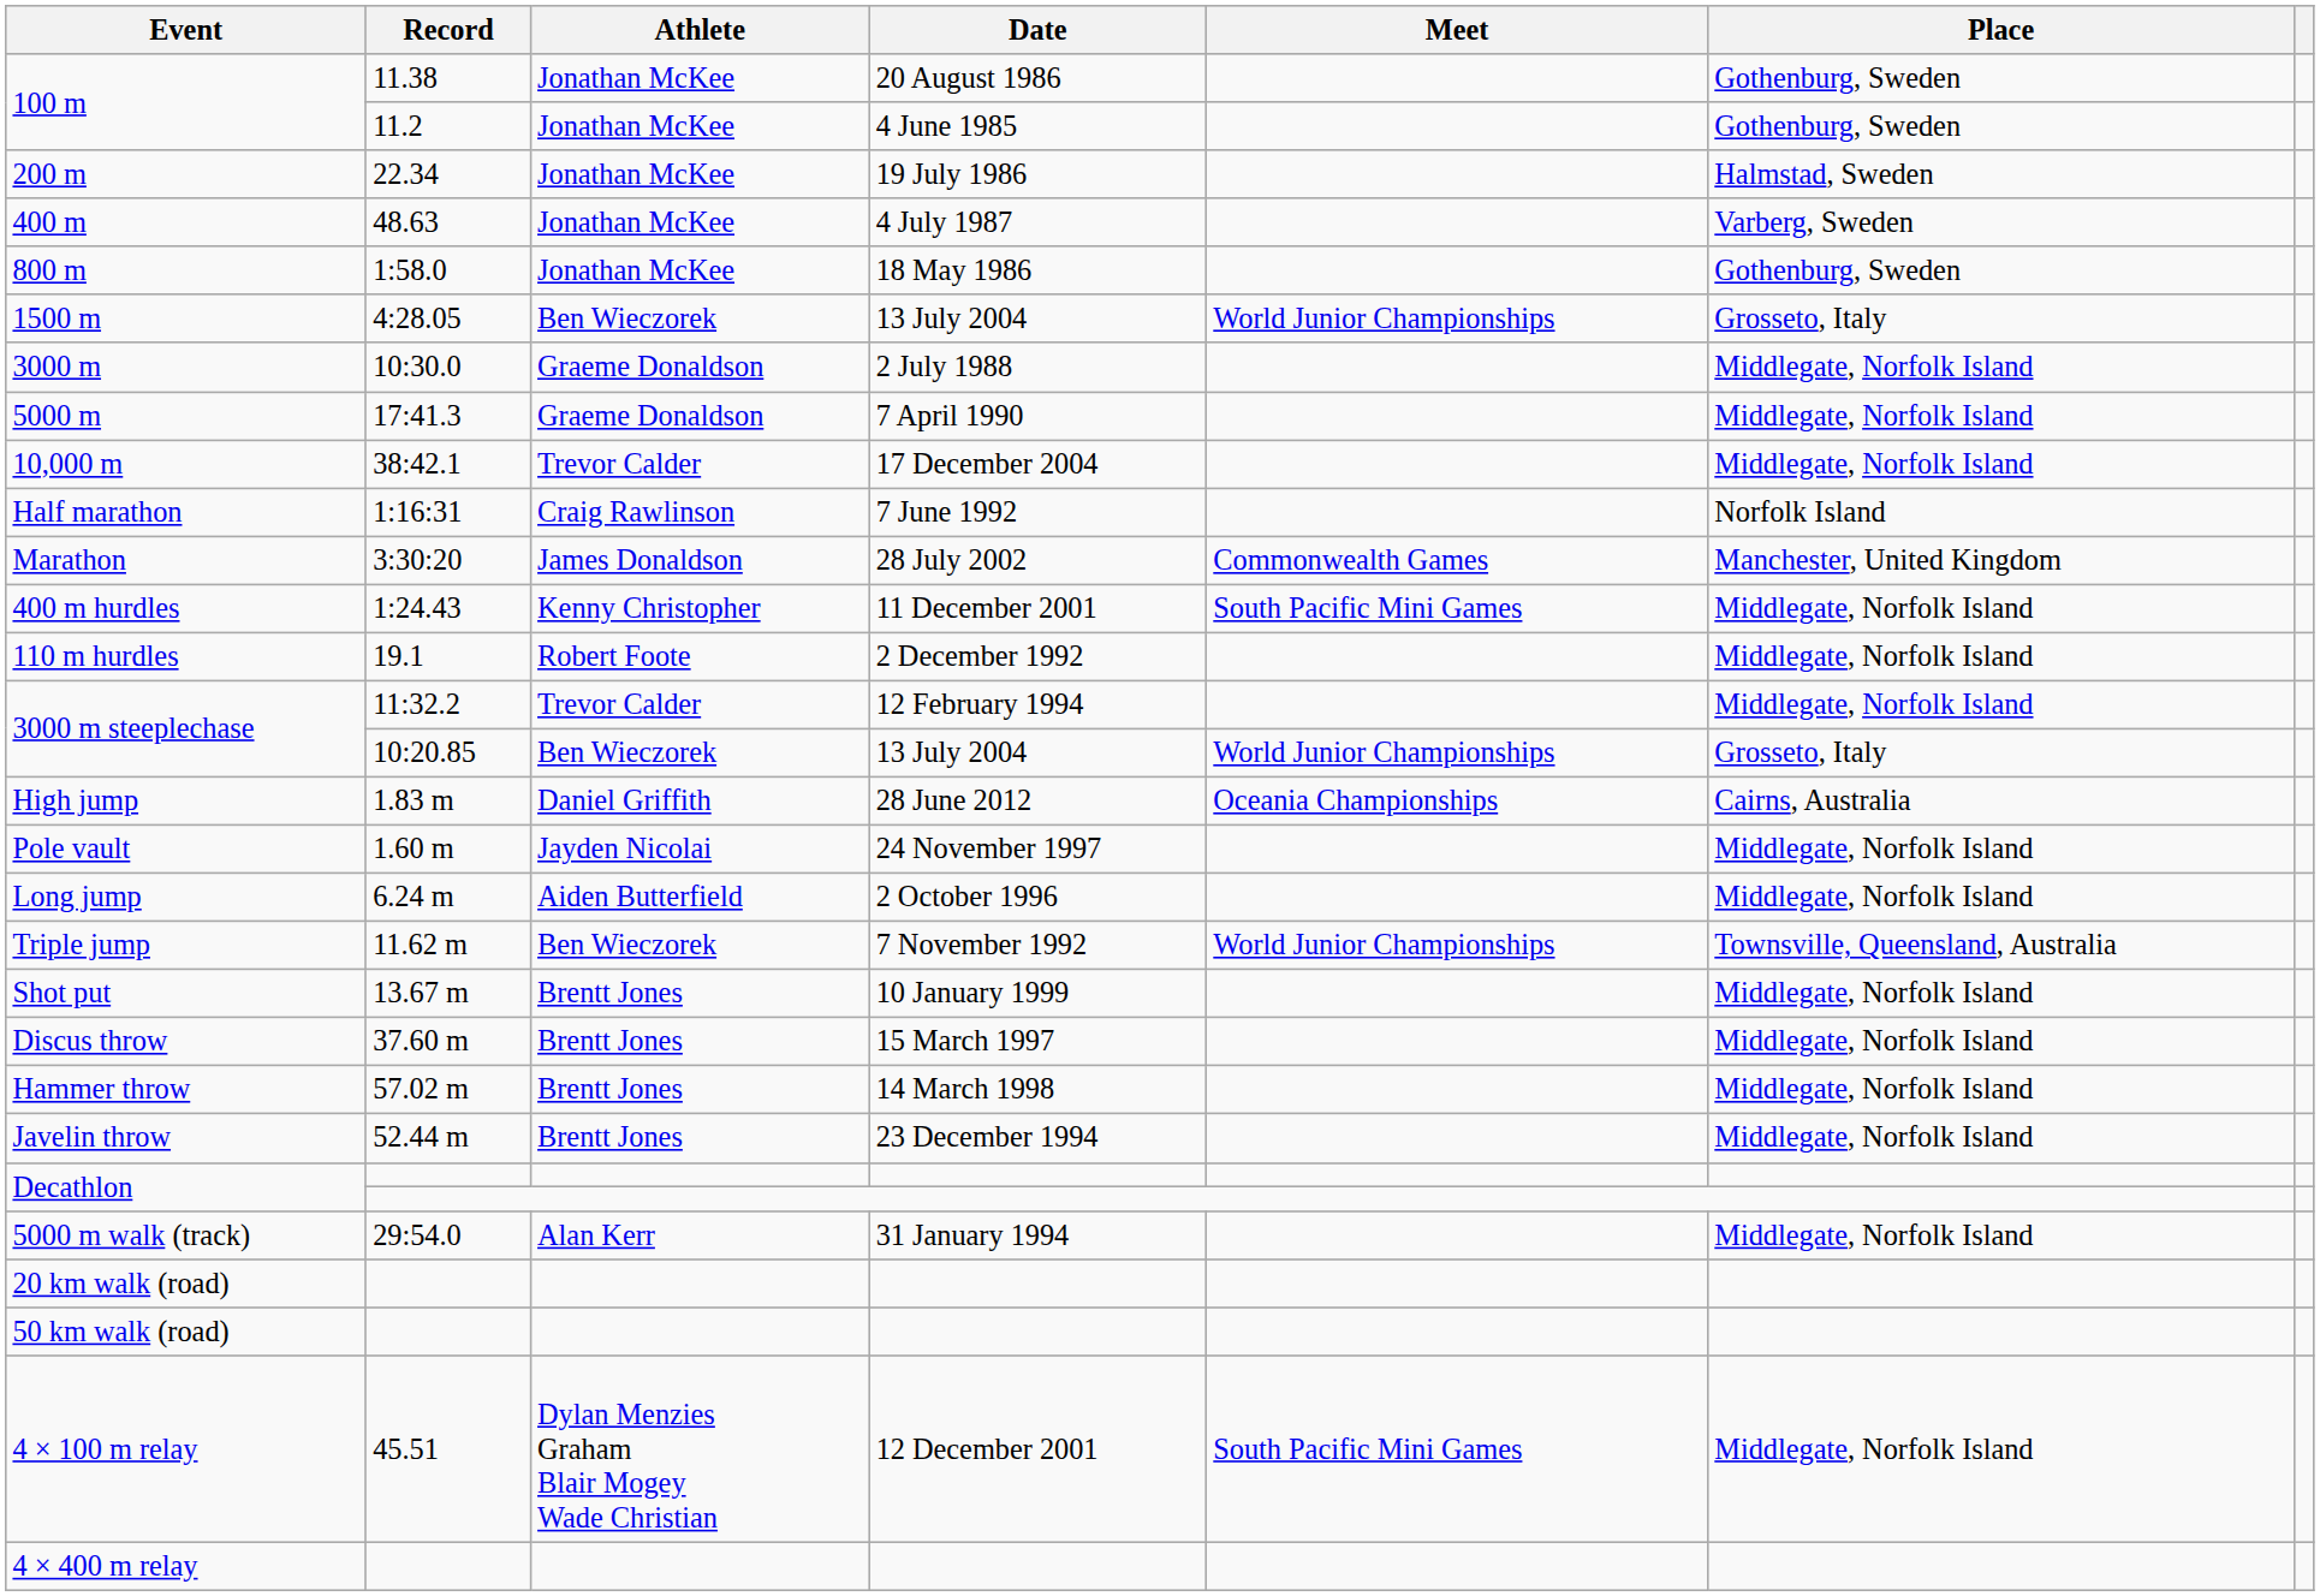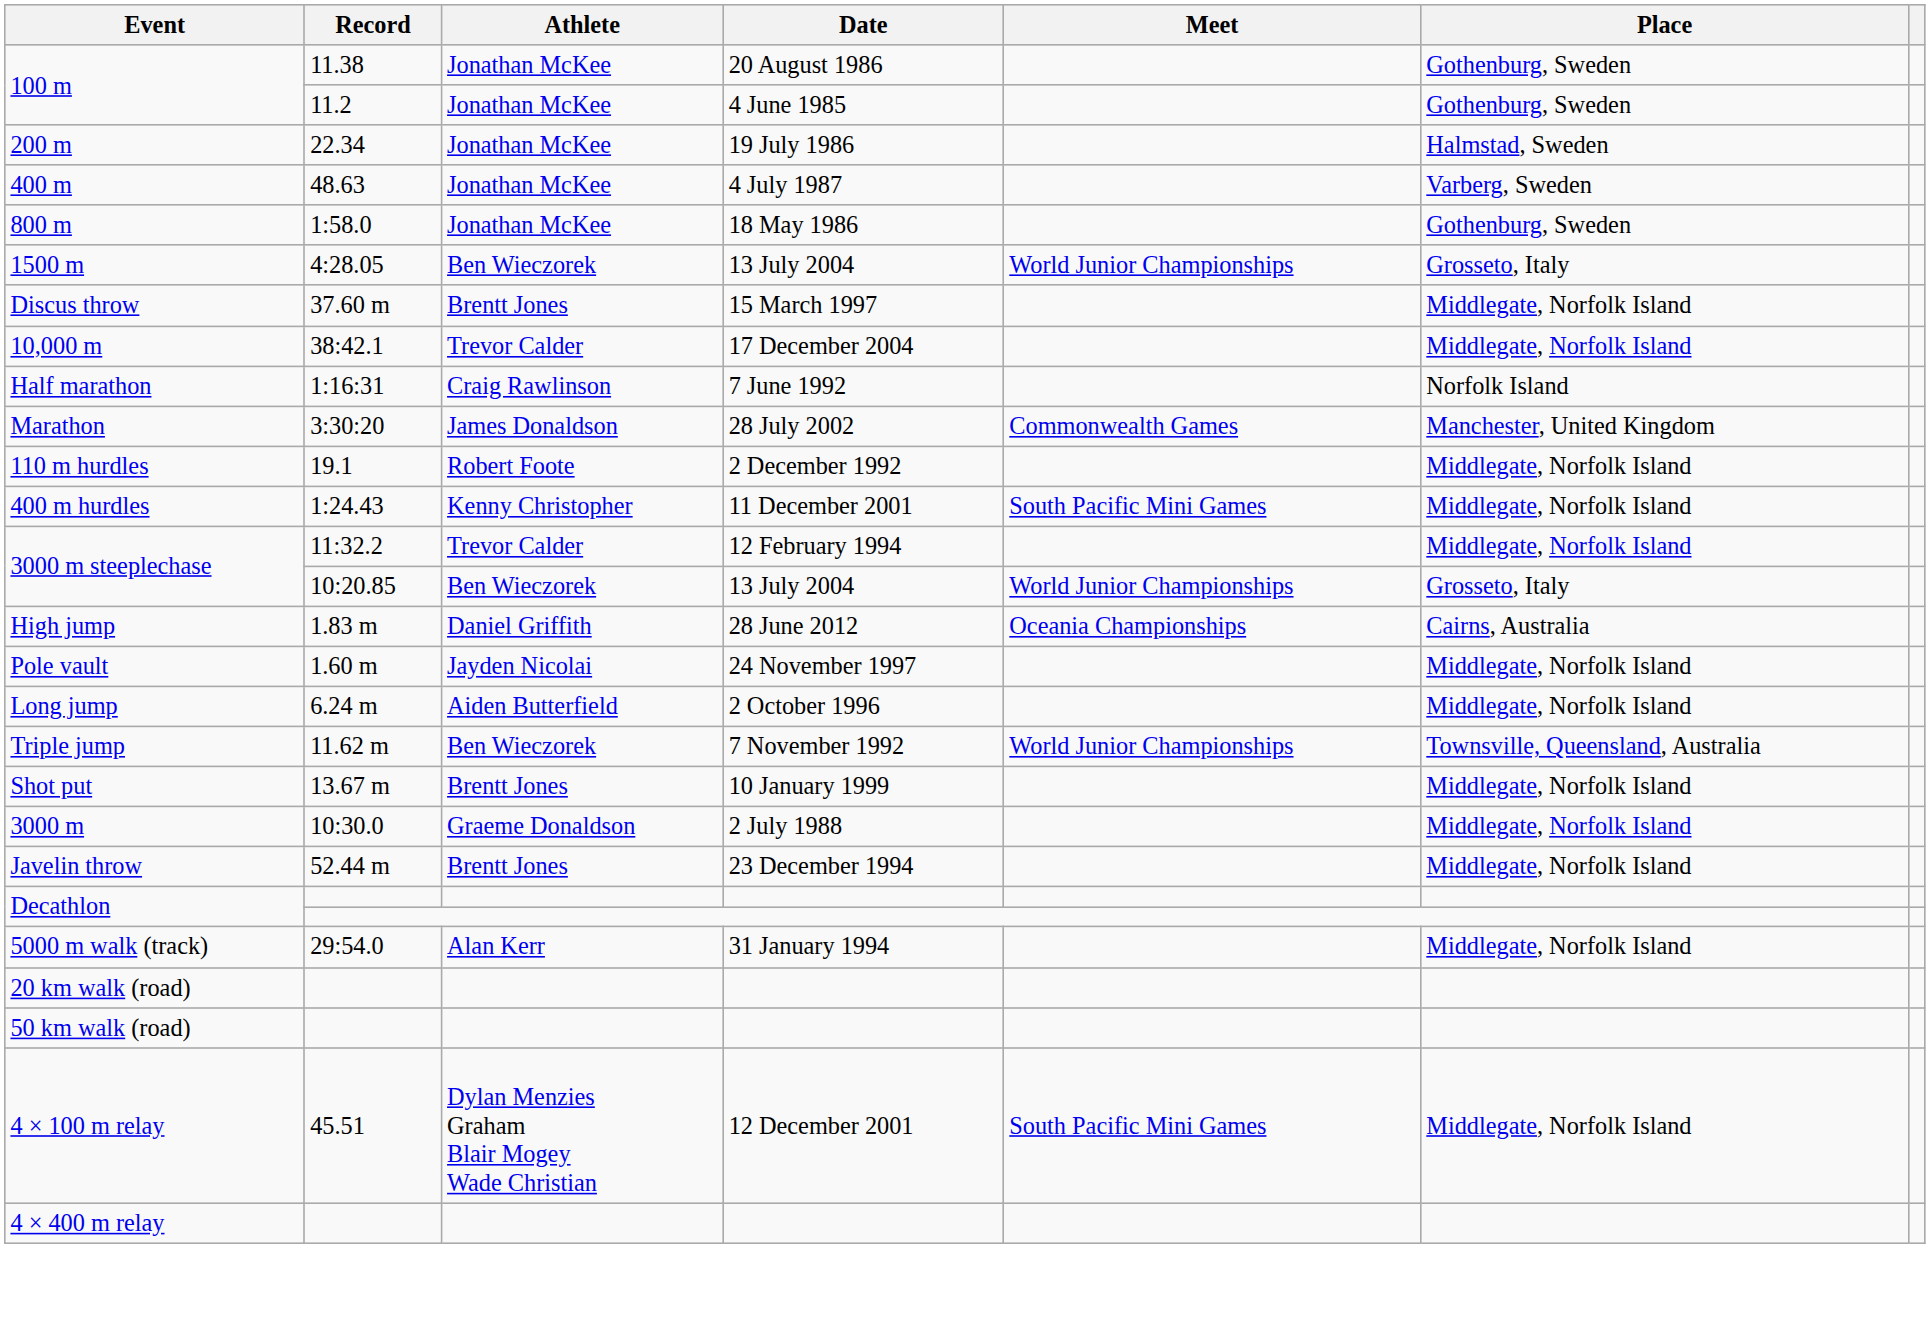 <table class="wikitable" style="font-size:95%; width: 95%;">
 <tr>
 <th>Event</th>
 <th>Record</th>
 <th>Athlete</th>
 <th>Date</th>
 <th>Meet</th>
 <th>Place</th>
 <th></th>
 </tr>
 <tr>
 <td rowspan=2><a href='#'>100 m</a></td>
 <td>11.38</td>
 <td><a href='#'>Jonathan McKee</a></td>
 <td>20 August 1986</td>
 <td></td>
 <td><a href='#'>Gothenburg</a>, Sweden</td>
 <td></td>
 </tr>
 <tr>
 <td>11.2 </td>
 <td><a href='#'>Jonathan McKee</a></td>
 <td>4 June 1985</td>
 <td></td>
 <td><a href='#'>Gothenburg</a>, Sweden</td>
 <td></td>
 </tr>
 <tr>
 <td><a href='#'>200 m</a></td>
 <td>22.34</td>
 <td><a href='#'>Jonathan McKee</a></td>
 <td>19 July 1986</td>
 <td></td>
 <td><a href='#'>Halmstad</a>, Sweden</td>
 <td></td>
 </tr>
 <tr>
 <td><a href='#'>400 m</a></td>
 <td>48.63</td>
 <td><a href='#'>Jonathan McKee</a></td>
 <td>4 July 1987</td>
 <td></td>
 <td><a href='#'>Varberg</a>, Sweden</td>
 <td></td>
 </tr>
 <tr>
 <td><a href='#'>800 m</a></td>
 <td>1:58.0</td>
 <td><a href='#'>Jonathan McKee</a></td>
 <td>18 May 1986</td>
 <td></td>
 <td><a href='#'>Gothenburg</a>, Sweden</td>
 <td></td>
 </tr>
 <tr>
 <td><a href='#'>1500 m</a></td>
 <td>4:28.05</td>
 <td><a href='#'>Ben Wieczorek</a></td>
 <td>13 July 2004</td>
 <td><a href='#'>World Junior Championships</a></td>
 <td><a href='#'>Grosseto</a>, Italy</td>
 <td></td>
 </tr>
 <tr>
-<td><a href='#'>3000 m</a></td>
-<td>10:30.0</td>
-<td><a href='#'>Graeme Donaldson</a></td>
-<td>2 July 1988</td>
+<td><a href='#'>Discus throw</a></td>
+<td>37.60 m</td>
+<td><a href='#'>Brentt Jones</a></td>
+<td>15 March 1997</td>
 <td></td>
-<td><a href='#'>Middlegate</a>, <a href='#'>Norfolk Island</a></td>
-<td></td>
-</tr>
-<tr>
-<td><a href='#'>5000 m</a></td>
-<td>17:41.3</td>
-<td><a href='#'>Graeme Donaldson</a></td>
-<td>7 April 1990</td>
-<td></td>
-<td><a href='#'>Middlegate</a>, <a href='#'>Norfolk Island</a></td>
+<td><a href='#'>Middlegate</a>, Norfolk Island</td>
 <td></td>
 </tr>
 <tr>
 <td><a href='#'>10,000 m</a></td>
 <td>38:42.1</td>
 <td><a href='#'>Trevor Calder</a></td>
 <td>17 December 2004</td>
 <td></td>
 <td><a href='#'>Middlegate</a>, <a href='#'>Norfolk Island</a></td>
 <td></td>
 </tr>
 <tr>
 <td><a href='#'>Half marathon</a></td>
 <td>1:16:31</td>
 <td><a href='#'>Craig Rawlinson</a></td>
 <td>7 June 1992</td>
 <td></td>
 <td>Norfolk Island</td>
 <td></td>
 </tr>
 <tr>
 <td><a href='#'>Marathon</a></td>
 <td>3:30:20</td>
 <td><a href='#'>James Donaldson</a></td>
 <td>28 July 2002</td>
 <td><a href='#'>Commonwealth Games</a></td>
 <td><a href='#'>Manchester</a>, United Kingdom</td>
 <td></td>
 </tr>
 <tr>
+<td><a href='#'>110 m hurdles</a></td>
+<td>19.1 </td>
+<td><a href='#'>Robert Foote</a></td>
+<td>2 December 1992</td>
+<td></td>
+<td><a href='#'>Middlegate</a>, Norfolk Island</td>
+<td></td>
+</tr>
+<tr>
 <td><a href='#'>400 m hurdles</a></td>
 <td>1:24.43</td>
 <td><a href='#'>Kenny Christopher</a></td>
 <td>11 December 2001</td>
 <td><a href='#'>South Pacific Mini Games</a></td>
-<td><a href='#'>Middlegate</a>, Norfolk Island</td>
-<td></td>
-</tr>
-<tr>
-<td><a href='#'>110 m hurdles</a></td>
-<td>19.1 </td>
-<td><a href='#'>Robert Foote</a></td>
-<td>2 December 1992</td>
-<td></td>
 <td><a href='#'>Middlegate</a>, Norfolk Island</td>
 <td></td>
 </tr>
 <tr>
 <td rowspan=2><a href='#'>3000 m steeplechase</a></td>
 <td>11:32.2 </td>
 <td><a href='#'>Trevor Calder</a></td>
 <td>12 February 1994</td>
 <td></td>
 <td><a href='#'>Middlegate</a>, <a href='#'>Norfolk Island</a></td>
 <td></td>
 </tr>
 <tr>
 <td>10:20.85 </td>
 <td><a href='#'>Ben Wieczorek</a></td>
 <td>13 July 2004</td>
 <td><a href='#'>World Junior Championships</a></td>
 <td><a href='#'>Grosseto</a>, Italy</td>
 <td></td>
 </tr>
 <tr>
 <td><a href='#'>High jump</a></td>
 <td>1.83 m</td>
 <td><a href='#'>Daniel Griffith</a></td>
 <td>28 June 2012</td>
 <td><a href='#'>Oceania Championships</a></td>
 <td><a href='#'>Cairns</a>, Australia</td>
 <td></td>
 </tr>
 <tr>
 <td><a href='#'>Pole vault</a></td>
 <td>1.60 m</td>
 <td><a href='#'>Jayden Nicolai</a></td>
 <td>24 November 1997</td>
 <td></td>
 <td><a href='#'>Middlegate</a>, Norfolk Island</td>
 <td></td>
 </tr>
 <tr>
 <td><a href='#'>Long jump</a></td>
 <td>6.24 m</td>
 <td><a href='#'>Aiden Butterfield</a></td>
 <td>2 October 1996</td>
 <td></td>
 <td><a href='#'>Middlegate</a>, Norfolk Island</td>
 <td></td>
 </tr>
 <tr>
 <td><a href='#'>Triple jump</a></td>
 <td>11.62 m</td>
 <td><a href='#'>Ben Wieczorek</a></td>
 <td>7 November 1992</td>
 <td><a href='#'>World Junior Championships</a></td>
 <td><a href='#'>Townsville, Queensland</a>, Australia</td>
 <td></td>
 </tr>
 <tr>
 <td><a href='#'>Shot put</a></td>
 <td>13.67 m</td>
 <td><a href='#'>Brentt Jones</a></td>
 <td>10 January 1999</td>
 <td></td>
 <td><a href='#'>Middlegate</a>, Norfolk Island</td>
 <td></td>
 </tr>
 <tr>
-<td><a href='#'>Discus throw</a></td>
-<td>37.60 m</td>
-<td><a href='#'>Brentt Jones</a></td>
-<td>15 March 1997</td>
+<td><a href='#'>3000 m</a></td>
+<td>10:30.0</td>
+<td><a href='#'>Graeme Donaldson</a></td>
+<td>2 July 1988</td>
 <td></td>
-<td><a href='#'>Middlegate</a>, Norfolk Island</td>
-<td></td>
-</tr>
-<tr>
-<td><a href='#'>Hammer throw</a></td>
-<td>57.02 m</td>
-<td><a href='#'>Brentt Jones</a></td>
-<td>14 March 1998</td>
-<td></td>
-<td><a href='#'>Middlegate</a>, Norfolk Island</td>
+<td><a href='#'>Middlegate</a>, <a href='#'>Norfolk Island</a></td>
 <td></td>
 </tr>
 <tr>
 <td><a href='#'>Javelin throw</a></td>
 <td>52.44 m</td>
 <td><a href='#'>Brentt Jones</a></td>
 <td>23 December 1994</td>
 <td></td>
 <td><a href='#'>Middlegate</a>, Norfolk Island</td>
 <td></td>
 </tr>
 <tr>
 <td rowspan=2><a href='#'>Decathlon</a></td>
 <td></td>
 <td></td>
 <td></td>
 <td></td>
 <td></td>
 <td></td>
 </tr>
 <tr>
 <td colspan=5></td>
 <td></td>
 </tr>
 <tr>
 <td><a href='#'>5000 m walk</a> (track)</td>
 <td>29:54.0 </td>
 <td><a href='#'>Alan Kerr</a></td>
 <td>31 January 1994</td>
 <td></td>
 <td><a href='#'>Middlegate</a>, Norfolk Island</td>
 <td></td>
 </tr>
 <tr>
 <td><a href='#'>20 km walk</a> (road)</td>
 <td></td>
 <td></td>
 <td></td>
 <td></td>
 <td></td>
 <td></td>
 </tr>
 <tr>
 <td><a href='#'>50 km walk</a> (road)</td>
 <td></td>
 <td></td>
 <td></td>
 <td></td>
 <td></td>
 <td></td>
 </tr>
 <tr>
 <td><a href='#'>4 × 100 m relay</a></td>
 <td>45.51</td>
 <td><br><a href='#'>Dylan Menzies</a><br>Graham<br><a href='#'>Blair Mogey</a><br><a href='#'>Wade Christian</a></td>
 <td>12 December 2001</td>
 <td><a href='#'>South Pacific Mini Games</a></td>
 <td><a href='#'>Middlegate</a>, Norfolk Island</td>
 <td></td>
 </tr>
 <tr>
 <td><a href='#'>4 × 400 m relay</a></td>
 <td></td>
 <td></td>
 <td></td>
 <td></td>
 <td></td>
 <td></td>
 </tr>
 </table>
